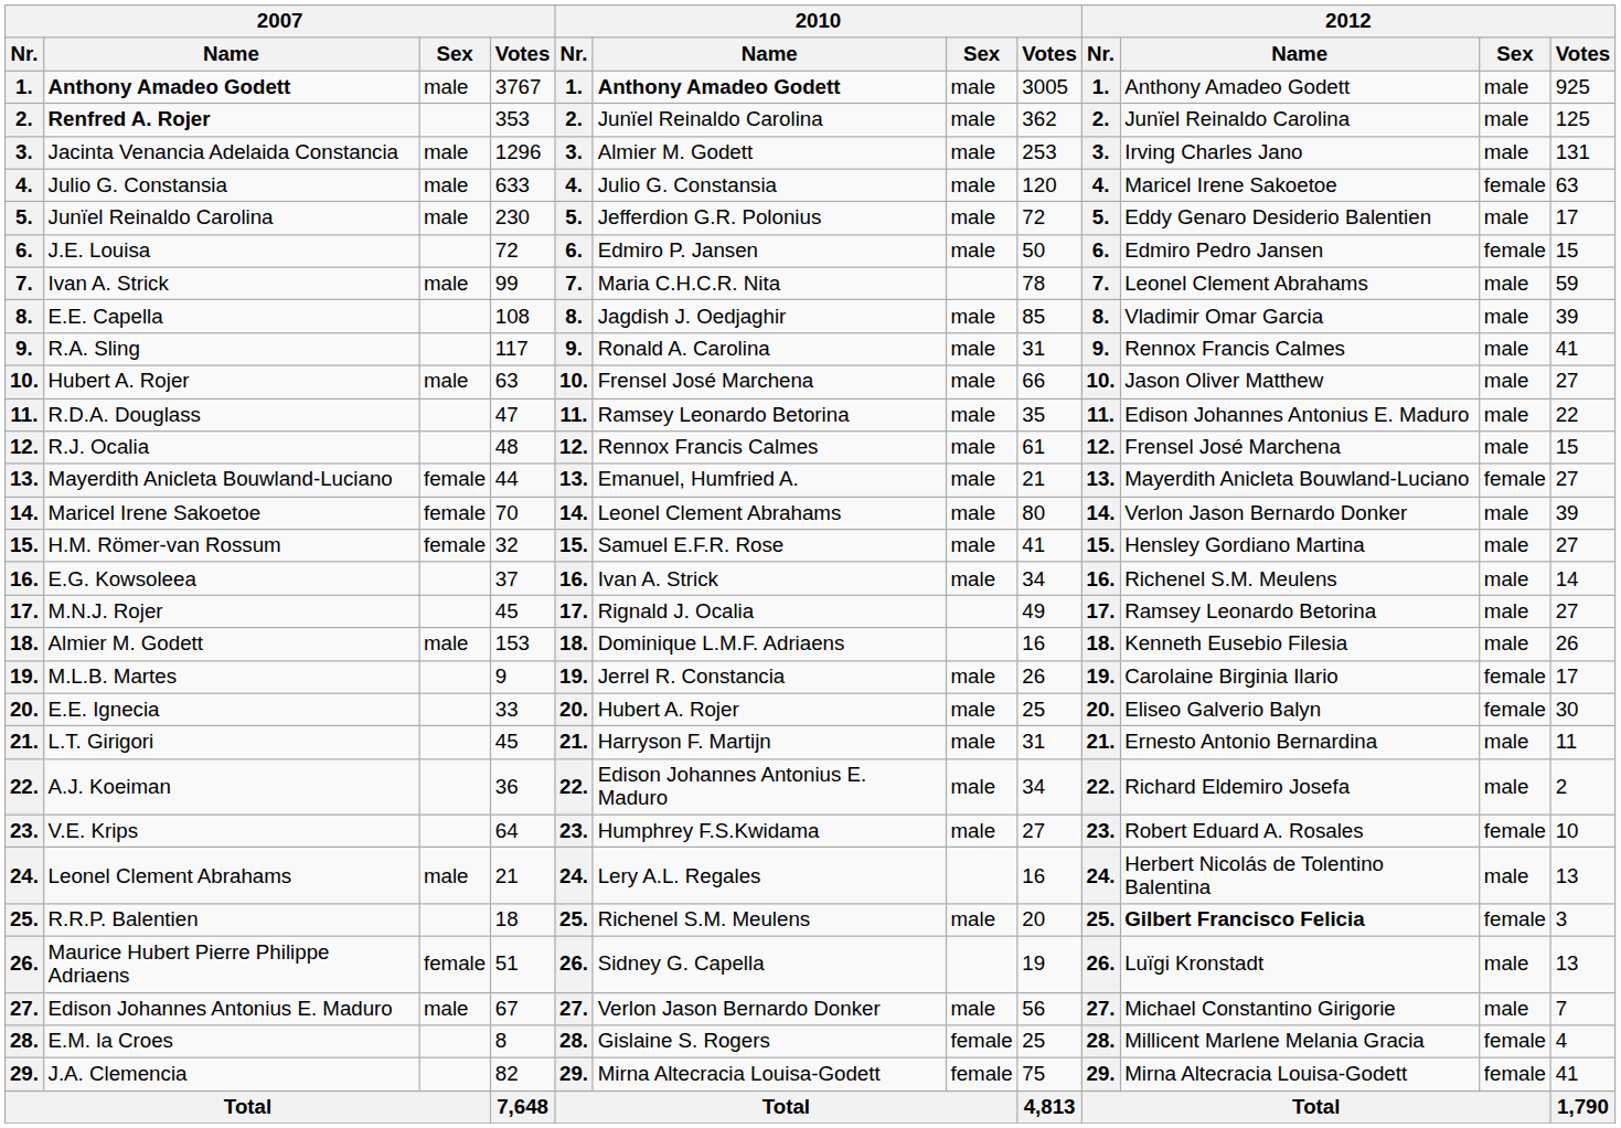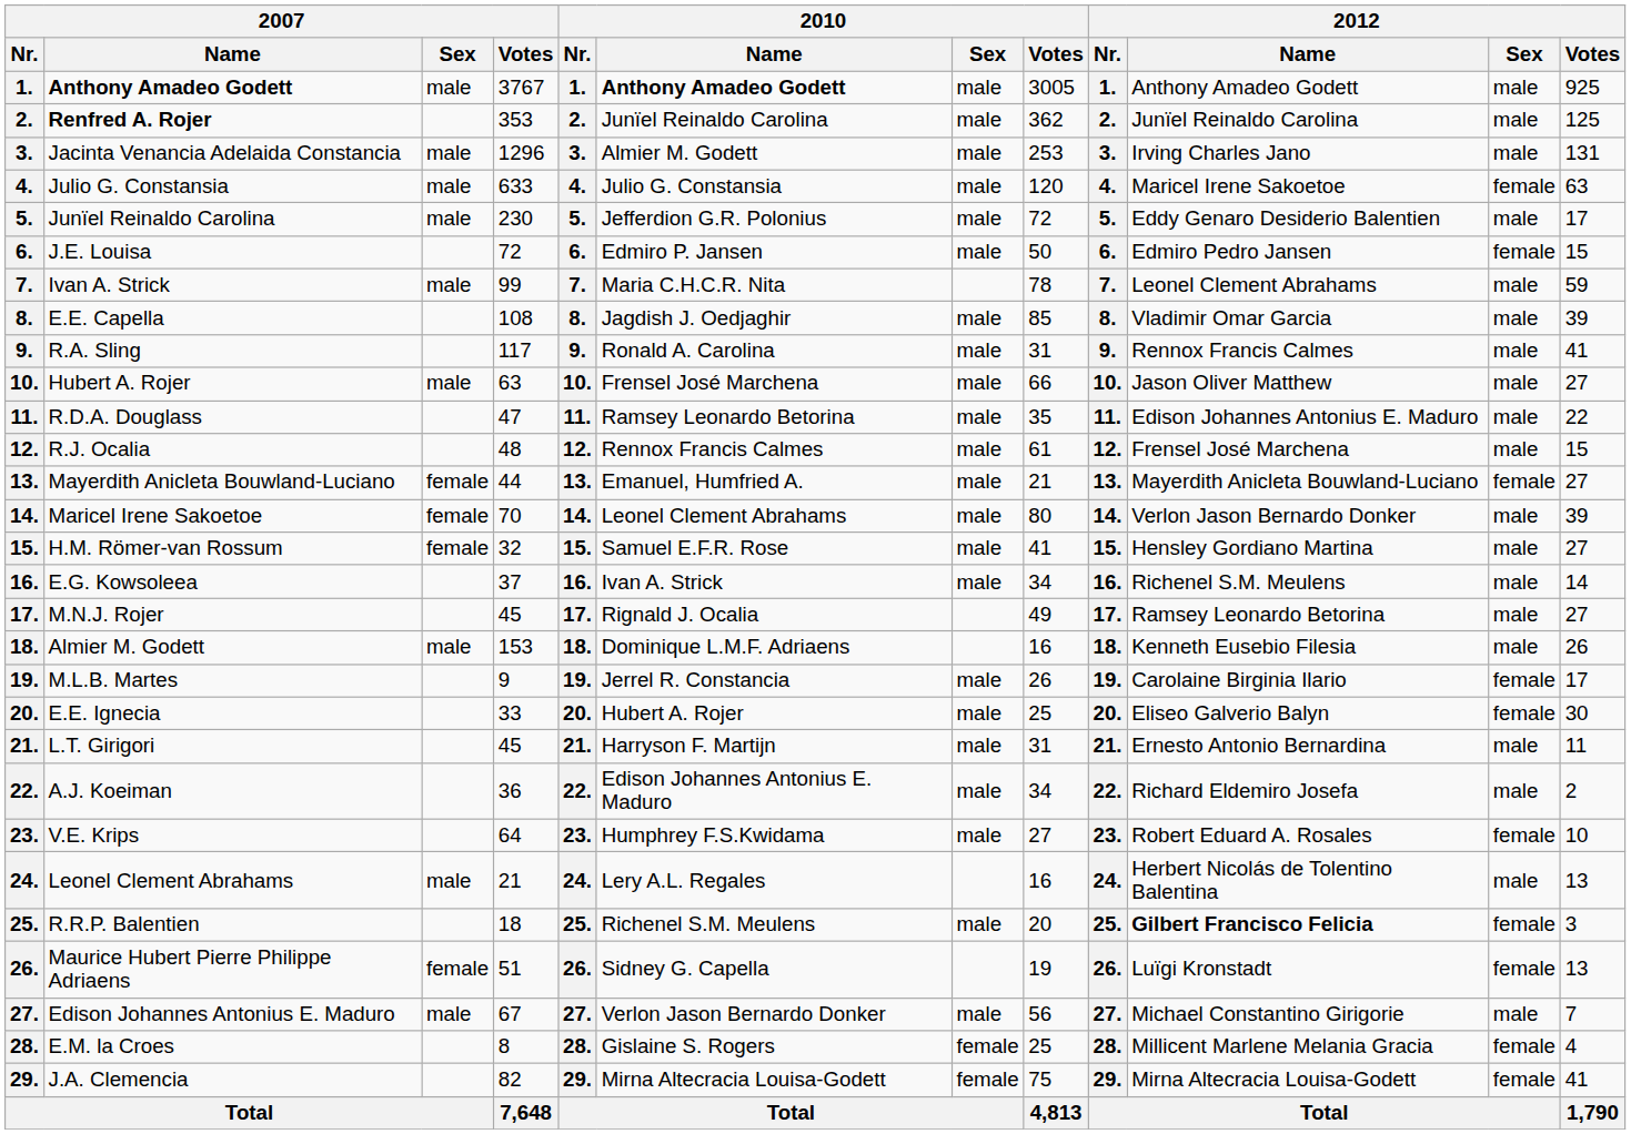 <table class="wikitable mw-collapsible mw-collapsed">
 <tr>
 <th colspan="4">2007</th>
 <th colspan="4">2010</th>
 <th colspan="4">2012</th>
 </tr>
 <tr>
 <th>Nr.</th>
 <th>Name</th>
 <th>Sex</th>
 <th>Votes</th>
 <th>Nr.</th>
 <th>Name</th>
 <th>Sex</th>
 <th>Votes</th>
 <th>Nr.</th>
 <th>Name</th>
 <th>Sex</th>
 <th>Votes</th>
 </tr>
 <tr>
 <th>1.</th>
 <td><strong>Anthony Amadeo Godett</strong></td>
 <td>male</td>
 <td>3767</td>
 <th>1.</th>
 <td><strong>Anthony Amadeo Godett</strong></td>
 <td>male</td>
 <td>3005</td>
 <th>1.</th>
 <td>Anthony Amadeo Godett</td>
 <td>male</td>
 <td>925</td>
 </tr>
 <tr>
 <th>2.</th>
 <td><strong>Renfred A. Rojer</strong></td>
 <td></td>
 <td>353</td>
 <th>2.</th>
 <td>Junïel Reinaldo Carolina</td>
 <td>male</td>
 <td>362</td>
 <th>2.</th>
 <td>Junïel Reinaldo Carolina</td>
 <td>male</td>
 <td>125</td>
 </tr>
 <tr>
 <th>3.</th>
 <td>Jacinta Venancia Adelaida Constancia</td>
 <td>male</td>
 <td>1296</td>
 <th>3.</th>
 <td>Almier M. Godett</td>
 <td>male</td>
 <td>253</td>
 <th>3.</th>
 <td>Irving Charles Jano</td>
 <td>male</td>
 <td>131</td>
 </tr>
 <tr>
 <th>4.</th>
 <td>Julio G. Constansia</td>
 <td>male</td>
 <td>633</td>
 <th>4.</th>
 <td>Julio G. Constansia</td>
 <td>male</td>
 <td>120</td>
 <th>4.</th>
 <td>Maricel Irene Sakoetoe</td>
 <td>female</td>
 <td>63</td>
 </tr>
 <tr>
 <th>5.</th>
 <td>Junïel Reinaldo Carolina</td>
 <td>male</td>
 <td>230</td>
 <th>5.</th>
 <td>Jefferdion G.R. Polonius</td>
 <td>male</td>
 <td>72</td>
 <th>5.</th>
 <td>Eddy Genaro Desiderio Balentien</td>
 <td>male</td>
 <td>17</td>
 </tr>
 <tr>
 <th>6.</th>
 <td>J.E. Louisa</td>
 <td></td>
 <td>72</td>
 <th>6.</th>
 <td>Edmiro P. Jansen</td>
 <td>male</td>
 <td>50</td>
 <th>6.</th>
 <td>Edmiro Pedro Jansen</td>
 <td>female</td>
 <td>15</td>
 </tr>
 <tr>
 <th>7.</th>
 <td>Ivan A. Strick</td>
 <td>male</td>
 <td>99</td>
 <th>7.</th>
 <td>Maria C.H.C.R. Nita</td>
 <td></td>
 <td>78</td>
 <th>7.</th>
 <td>Leonel Clement Abrahams</td>
 <td>male</td>
 <td>59</td>
 </tr>
 <tr>
 <th>8.</th>
 <td>E.E. Capella</td>
 <td></td>
 <td>108</td>
 <th>8.</th>
 <td>Jagdish J. Oedjaghir</td>
 <td>male</td>
 <td>85</td>
 <th>8.</th>
 <td>Vladimir Omar Garcia</td>
 <td>male</td>
 <td>39</td>
 </tr>
 <tr>
 <th>9.</th>
 <td>R.A. Sling</td>
 <td></td>
 <td>117</td>
 <th>9.</th>
 <td>Ronald A. Carolina</td>
 <td>male</td>
 <td>31</td>
 <th>9.</th>
 <td>Rennox Francis Calmes</td>
 <td>male</td>
 <td>41</td>
 </tr>
 <tr>
 <th>10.</th>
 <td>Hubert A. Rojer</td>
 <td>male</td>
 <td>63</td>
 <th>10.</th>
 <td>Frensel José Marchena</td>
 <td>male</td>
 <td>66</td>
 <th>10.</th>
 <td>Jason Oliver Matthew</td>
 <td>male</td>
 <td>27</td>
 </tr>
 <tr>
 <th>11.</th>
 <td>R.D.A. Douglass</td>
 <td></td>
 <td>47</td>
 <th>11.</th>
 <td>Ramsey Leonardo Betorina</td>
 <td>male</td>
 <td>35</td>
 <th>11.</th>
 <td>Edison Johannes Antonius E. Maduro</td>
 <td>male</td>
 <td>22</td>
 </tr>
 <tr>
 <th>12.</th>
 <td>R.J. Ocalia</td>
 <td></td>
 <td>48</td>
 <th>12.</th>
 <td>Rennox Francis Calmes</td>
 <td>male</td>
 <td>61</td>
 <th>12.</th>
 <td>Frensel José Marchena</td>
 <td>male</td>
 <td>15</td>
 </tr>
 <tr>
 <th>13.</th>
 <td>Mayerdith Anicleta Bouwland-Luciano</td>
 <td>female</td>
 <td>44</td>
 <th>13.</th>
 <td>Emanuel, Humfried  A.</td>
 <td>male</td>
 <td>21</td>
 <th>13.</th>
 <td>Mayerdith Anicleta Bouwland-Luciano</td>
 <td>female</td>
 <td>27</td>
 </tr>
 <tr>
 <th>14.</th>
 <td>Maricel Irene Sakoetoe</td>
 <td>female</td>
 <td>70</td>
 <th>14.</th>
 <td>Leonel Clement Abrahams</td>
 <td>male</td>
 <td>80</td>
 <th>14.</th>
 <td>Verlon Jason Bernardo Donker</td>
 <td>male</td>
 <td>39</td>
 </tr>
 <tr>
 <th>15.</th>
 <td>H.M. Römer-van Rossum</td>
 <td>female</td>
 <td>32</td>
 <th>15.</th>
 <td>Samuel E.F.R. Rose</td>
 <td>male</td>
 <td>41</td>
 <th>15.</th>
 <td>Hensley Gordiano Martina</td>
 <td>male</td>
 <td>27</td>
 </tr>
 <tr>
 <th>16.</th>
 <td>E.G. Kowsoleea</td>
 <td></td>
 <td>37</td>
 <th>16.</th>
 <td>Ivan A. Strick</td>
 <td>male</td>
 <td>34</td>
 <th>16.</th>
 <td>Richenel S.M. Meulens</td>
 <td>male</td>
 <td>14</td>
 </tr>
 <tr>
 <th>17.</th>
 <td>M.N.J. Rojer</td>
 <td></td>
 <td>45</td>
 <th>17.</th>
 <td>Rignald J. Ocalia</td>
 <td></td>
 <td>49</td>
 <th>17.</th>
 <td>Ramsey Leonardo Betorina</td>
 <td>male</td>
 <td>27</td>
 </tr>
 <tr>
 <th>18.</th>
 <td>Almier M. Godett</td>
 <td>male</td>
 <td>153</td>
 <th>18.</th>
 <td>Dominique L.M.F. Adriaens</td>
 <td></td>
 <td>16</td>
 <th>18.</th>
 <td>Kenneth Eusebio Filesia</td>
 <td>male</td>
 <td>26</td>
 </tr>
 <tr>
 <th>19.</th>
 <td>M.L.B. Martes</td>
 <td></td>
 <td>9</td>
 <th>19.</th>
 <td>Jerrel  R. Constancia</td>
 <td>male</td>
 <td>26</td>
 <th>19.</th>
 <td>Carolaine Birginia Ilario</td>
 <td>female</td>
 <td>17</td>
 </tr>
 <tr>
 <th>20.</th>
 <td>E.E. Ignecia</td>
 <td></td>
 <td>33</td>
 <th>20.</th>
 <td>Hubert A. Rojer</td>
 <td>male</td>
 <td>25</td>
 <th>20.</th>
 <td>Eliseo Galverio Balyn</td>
 <td>female</td>
 <td>30</td>
 </tr>
 <tr>
 <th>21.</th>
 <td>L.T. Girigori</td>
 <td></td>
 <td>45</td>
 <th>21.</th>
 <td>Harryson F. Martijn</td>
 <td>male</td>
 <td>31</td>
 <th>21.</th>
 <td>Ernesto Antonio Bernardina</td>
 <td>male</td>
 <td>11</td>
 </tr>
 <tr>
 <th>22.</th>
 <td>A.J. Koeiman</td>
 <td></td>
 <td>36</td>
 <th>22.</th>
 <td>Edison Johannes Antonius E. Maduro</td>
 <td>male</td>
 <td>34</td>
 <th>22.</th>
 <td>Richard Eldemiro Josefa</td>
 <td>male</td>
 <td>2</td>
 </tr>
 <tr>
 <th>23.</th>
 <td>V.E. Krips</td>
 <td></td>
 <td>64</td>
 <th>23.</th>
 <td>Humphrey F.S.Kwidama</td>
 <td>male</td>
 <td>27</td>
 <th>23.</th>
 <td>Robert Eduard A. Rosales</td>
 <td>female</td>
 <td>10</td>
 </tr>
 <tr>
 <th>24.</th>
 <td>Leonel Clement Abrahams</td>
 <td>male</td>
 <td>21</td>
 <th>24.</th>
 <td>Lery A.L. Regales</td>
 <td></td>
 <td>16</td>
 <th>24.</th>
 <td>Herbert Nicolás de Tolentino Balentina</td>
 <td>male</td>
 <td>13</td>
 </tr>
 <tr>
 <th>25.</th>
 <td>R.R.P. Balentien</td>
 <td></td>
 <td>18</td>
 <th>25.</th>
 <td>Richenel S.M. Meulens</td>
 <td>male</td>
 <td>20</td>
 <th>25.</th>
 <td><strong>Gilbert Francisco Felicia</strong></td>
 <td>female</td>
 <td>3</td>
 </tr>
 <tr>
 <th>26.</th>
 <td>Maurice Hubert Pierre Philippe Adriaens</td>
 <td>female</td>
 <td>51</td>
 <th>26.</th>
 <td>Sidney G. Capella</td>
 <td></td>
 <td>19</td>
 <th>26.</th>
 <td>Luïgi Kronstadt</td>
-<td>male</td>
+<td>female</td>
 <td>13</td>
 </tr>
 <tr>
 <th>27.</th>
 <td>Edison Johannes Antonius E. Maduro</td>
 <td>male</td>
 <td>67</td>
 <th>27.</th>
 <td>Verlon Jason Bernardo Donker</td>
 <td>male</td>
 <td>56</td>
 <th>27.</th>
 <td>Michael Constantino Girigorie</td>
 <td>male</td>
 <td>7</td>
 </tr>
 <tr>
 <th>28.</th>
 <td>E.M. la Croes</td>
 <td></td>
 <td>8</td>
 <th>28.</th>
 <td>Gislaine S. Rogers</td>
 <td>female</td>
 <td>25</td>
 <th>28.</th>
 <td>Millicent Marlene Melania Gracia</td>
 <td>female</td>
 <td>4</td>
 </tr>
 <tr>
 <th>29.</th>
 <td>J.A. Clemencia</td>
 <td></td>
 <td>82</td>
 <th>29.</th>
 <td>Mirna Altecracia Louisa-Godett</td>
 <td>female</td>
 <td>75</td>
 <th>29.</th>
 <td>Mirna Altecracia Louisa-Godett</td>
 <td>female</td>
 <td>41</td>
 </tr>
 <tr>
 <th colspan="3">Total</th>
 <th>7,648</th>
 <th colspan="3">Total</th>
 <th>4,813</th>
 <th colspan="3">Total</th>
 <th>1,790</th>
 </tr>
 </table>
